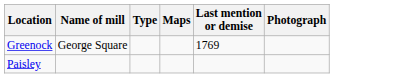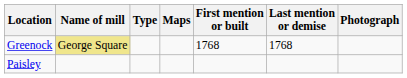 <table class="wikitable">
 <tr>
 <th>Location</th>
 <th>Name of mill</th>
 <th>Type</th>
 <th>Maps</th>
+<th>First mention<br>or built</th>
 <th>Last mention<br> or demise</th>
 <th>Photograph</th>
 </tr>
 <tr>
 <td><a href='#'>Greenock</a></td>
-<td>George Square</td>
+<td style="background: khaki;">George Square</td>
 <td></td>
 <td></td>
-<td>1769</td>
+<td>1768</td>
+<td>1768</td>
 <td></td>
 </tr>
 <tr>
 <td><a href='#'>Paisley</a></td>
 <td></td>
 <td></td>
 <td></td>
 <td></td>
 <td></td>
+<td></td>
 </tr>
 </table>
